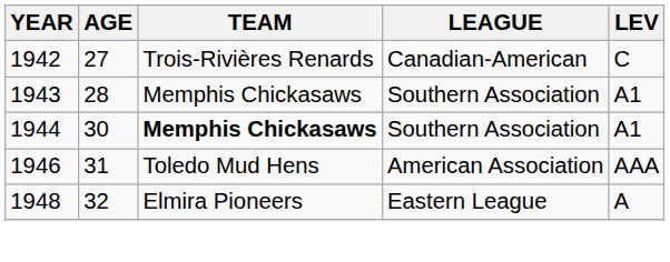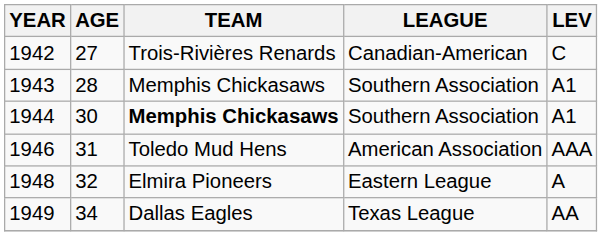 <table class="wikitable">
 <tr>
 <th>YEAR</th>
 <th>AGE</th>
 <th>TEAM</th>
 <th>LEAGUE</th>
 <th>LEV</th>
 </tr>
 <tr>
 <td>1942</td>
 <td>27</td>
 <td>Trois-Rivières Renards</td>
 <td>Canadian-American</td>
 <td>C</td>
 </tr>
 <tr>
 <td>1943</td>
 <td>28</td>
 <td>Memphis Chickasaws</td>
 <td>Southern Association</td>
 <td>A1</td>
 </tr>
 <tr>
 <td>1944</td>
 <td>30</td>
 <td><strong>Memphis Chickasaws</strong></td>
 <td>Southern Association</td>
 <td>A1</td>
 </tr>
 <tr>
 <td>1946</td>
 <td>31</td>
 <td>Toledo Mud Hens</td>
 <td>American Association</td>
 <td>AAA</td>
 </tr>
 <tr>
 <td>1948</td>
 <td>32</td>
 <td>Elmira Pioneers</td>
 <td>Eastern League</td>
 <td>A</td>
 </tr>
 <tr>
+<td>1949</td>
+<td>34</td>
+<td>Dallas Eagles</td>
+<td>Texas League</td>
+<td>AA</td>
+</tr>
+<tr>
 </tr>
 </table>
